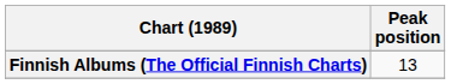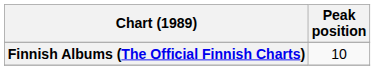 <table class="wikitable sortable plainrowheaders" style="text-align:center">
 <tr>
 <th scope="col">Chart (1989)</th>
 <th scope="col">Peak<br> position</th>
 </tr>
 <tr>
 </tr>
 <tr>
 <th scope="row">Finnish Albums (<a href='#'>The Official Finnish Charts</a>)</th>
-<td align="center">13</td>
+<td align="center">10</td>
 </tr>
 <tr>
 </tr>
 <tr>
 </tr>
 <tr>
 </tr>
 <tr>
 </tr>
 </table>
